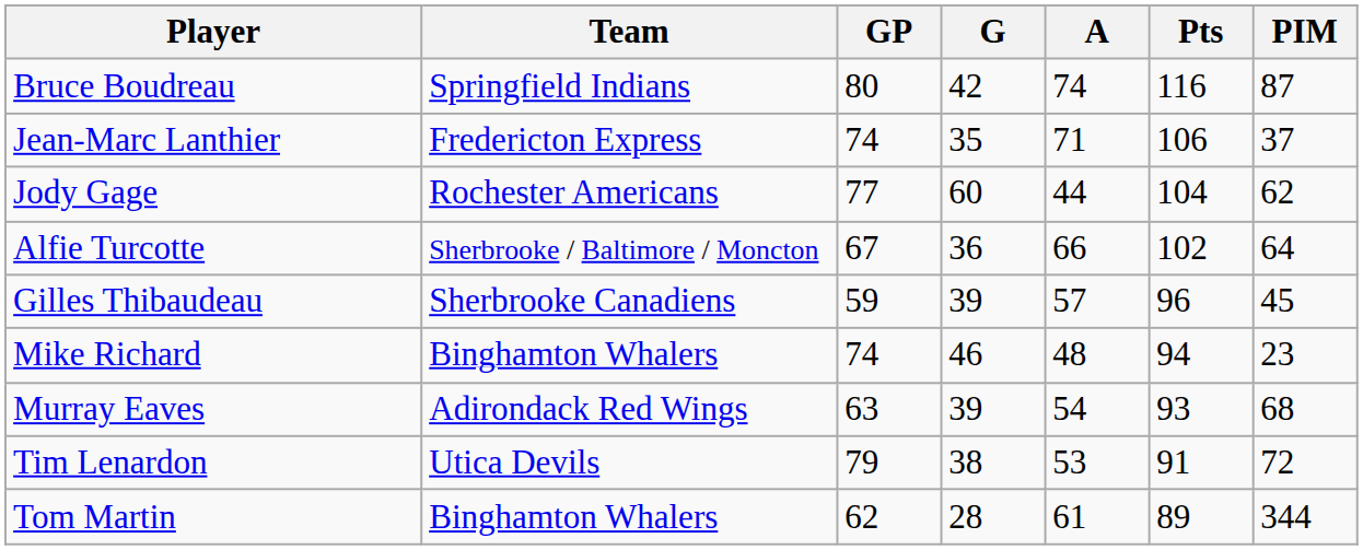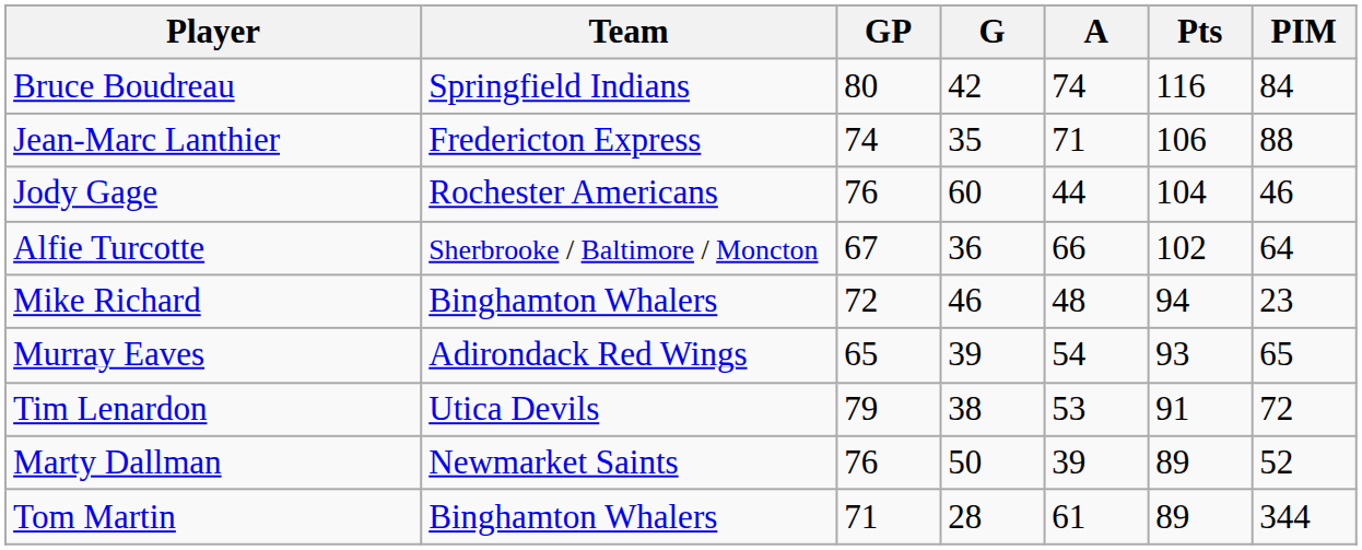 <table class="wikitable">
 <tr>
 <th bgcolor="#DDDDFF" width="30%">Player</th>
 <th bgcolor="#DDDDFF" width="30%">Team</th>
 <th bgcolor="#DDDDFF" width="7.5%">GP</th>
 <th bgcolor="#DDDDFF" width="7.5%">G</th>
 <th bgcolor="#DDDDFF" width="7.5%">A</th>
 <th bgcolor="#DDDDFF" width="7.5%">Pts</th>
 <th bgcolor="#DDDDFF" width="7.5%">PIM</th>
 </tr>
 <tr>
 <td><a href='#'>Bruce Boudreau</a></td>
 <td><a href='#'>Springfield Indians</a></td>
 <td>80</td>
 <td>42</td>
 <td>74</td>
 <td>116</td>
-<td>87</td>
+<td>84</td>
 </tr>
 <tr>
 <td><a href='#'>Jean-Marc Lanthier</a></td>
 <td><a href='#'>Fredericton Express</a></td>
 <td>74</td>
 <td>35</td>
 <td>71</td>
 <td>106</td>
-<td>37</td>
+<td>88</td>
 </tr>
 <tr>
 <td><a href='#'>Jody Gage</a></td>
 <td><a href='#'>Rochester Americans</a></td>
-<td>77</td>
+<td>76</td>
 <td>60</td>
 <td>44</td>
 <td>104</td>
-<td>62</td>
+<td>46</td>
 </tr>
 <tr>
 <td><a href='#'>Alfie Turcotte</a></td>
 <td><small><a href='#'>Sherbrooke</a> / <a href='#'>Baltimore</a> / <a href='#'>Moncton</a></small></td>
 <td>67</td>
 <td>36</td>
 <td>66</td>
 <td>102</td>
 <td>64</td>
 </tr>
 <tr>
-<td><a href='#'>Gilles Thibaudeau</a></td>
-<td><a href='#'>Sherbrooke Canadiens</a></td>
-<td>59</td>
-<td>39</td>
-<td>57</td>
-<td>96</td>
-<td>45</td>
-</tr>
-<tr>
 <td><a href='#'>Mike Richard</a></td>
 <td><a href='#'>Binghamton Whalers</a></td>
-<td>74</td>
+<td>72</td>
 <td>46</td>
 <td>48</td>
 <td>94</td>
 <td>23</td>
 </tr>
 <tr>
 <td><a href='#'>Murray Eaves</a></td>
 <td><a href='#'>Adirondack Red Wings</a></td>
-<td>63</td>
+<td>65</td>
 <td>39</td>
 <td>54</td>
 <td>93</td>
-<td>68</td>
+<td>65</td>
 </tr>
 <tr>
 <td><a href='#'>Tim Lenardon</a></td>
 <td><a href='#'>Utica Devils</a></td>
 <td>79</td>
 <td>38</td>
 <td>53</td>
 <td>91</td>
 <td>72</td>
 </tr>
 <tr>
+<td><a href='#'>Marty Dallman</a></td>
+<td><a href='#'>Newmarket Saints</a></td>
+<td>76</td>
+<td>50</td>
+<td>39</td>
+<td>89</td>
+<td>52</td>
+</tr>
+<tr>
 <td><a href='#'>Tom Martin</a></td>
 <td><a href='#'>Binghamton Whalers</a></td>
-<td>62</td>
+<td>71</td>
 <td>28</td>
 <td>61</td>
 <td>89</td>
 <td>344</td>
 </tr>
 </table>
